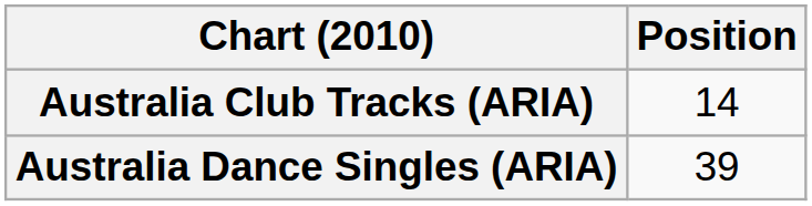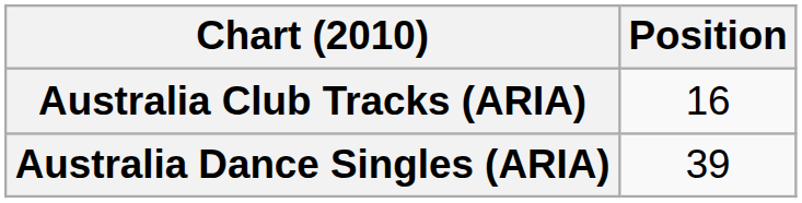 <table class="wikitable sortable plainrowheaders" style="text-align:center">
 <tr>
 <th scope="col">Chart (2010)</th>
 <th scope="col">Position</th>
 </tr>
 <tr>
 <th scope="row">Australia Club Tracks (ARIA)</th>
-<td>14</td>
+<td>16</td>
 </tr>
 <tr>
 <th scope="row">Australia Dance Singles (ARIA)</th>
 <td>39</td>
 </tr>
 </table>
